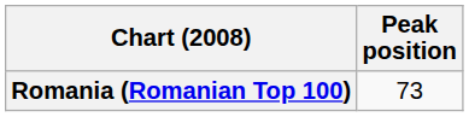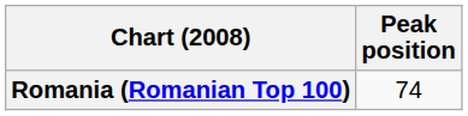 <table class="wikitable plainrowheaders unsortable">
 <tr>
 <th>Chart (2008)</th>
 <th>Peak<br>position</th>
 </tr>
 <tr>
 <th scope="row">Romania (<a href='#'>Romanian Top 100</a>)</th>
-<td style="text-align:center;">73</td>
+<td style="text-align:center;">74</td>
 </tr>
 </table>
